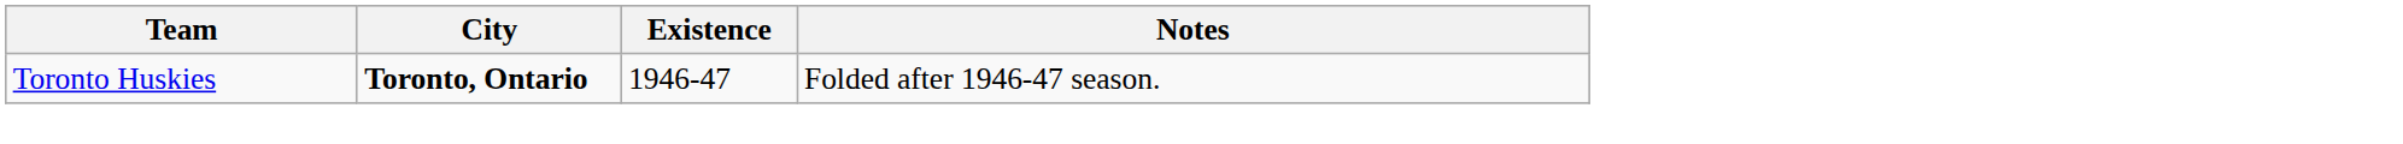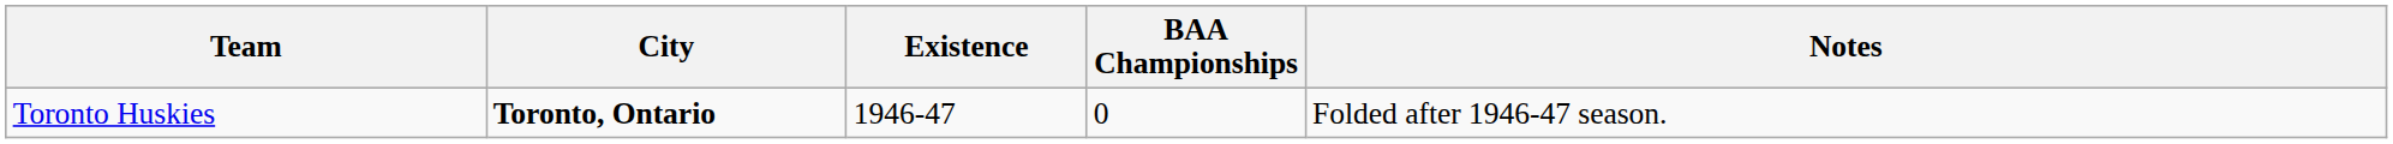 <table class="wikitable">
 <tr>
 <th bgcolor="#DDDDFF" width="20%">Team</th>
 <th bgcolor="#DDDDFF" width="15%">City</th>
 <th bgcolor="#DDDDFF" width="10%">Existence</th>
+<th bgcolor="#DDDDFF" width="5%">BAA Championships</th>
 <th bgcolor="#DDDDFF" width="45%">Notes</th>
 </tr>
 <tr>
 <td><a href='#'>Toronto Huskies</a></td>
 <td><strong>Toronto, Ontario</strong></td>
 <td>1946-47</td>
+<td>0</td>
 <td>Folded after 1946-47 season.</td>
 </tr>
 </table>
